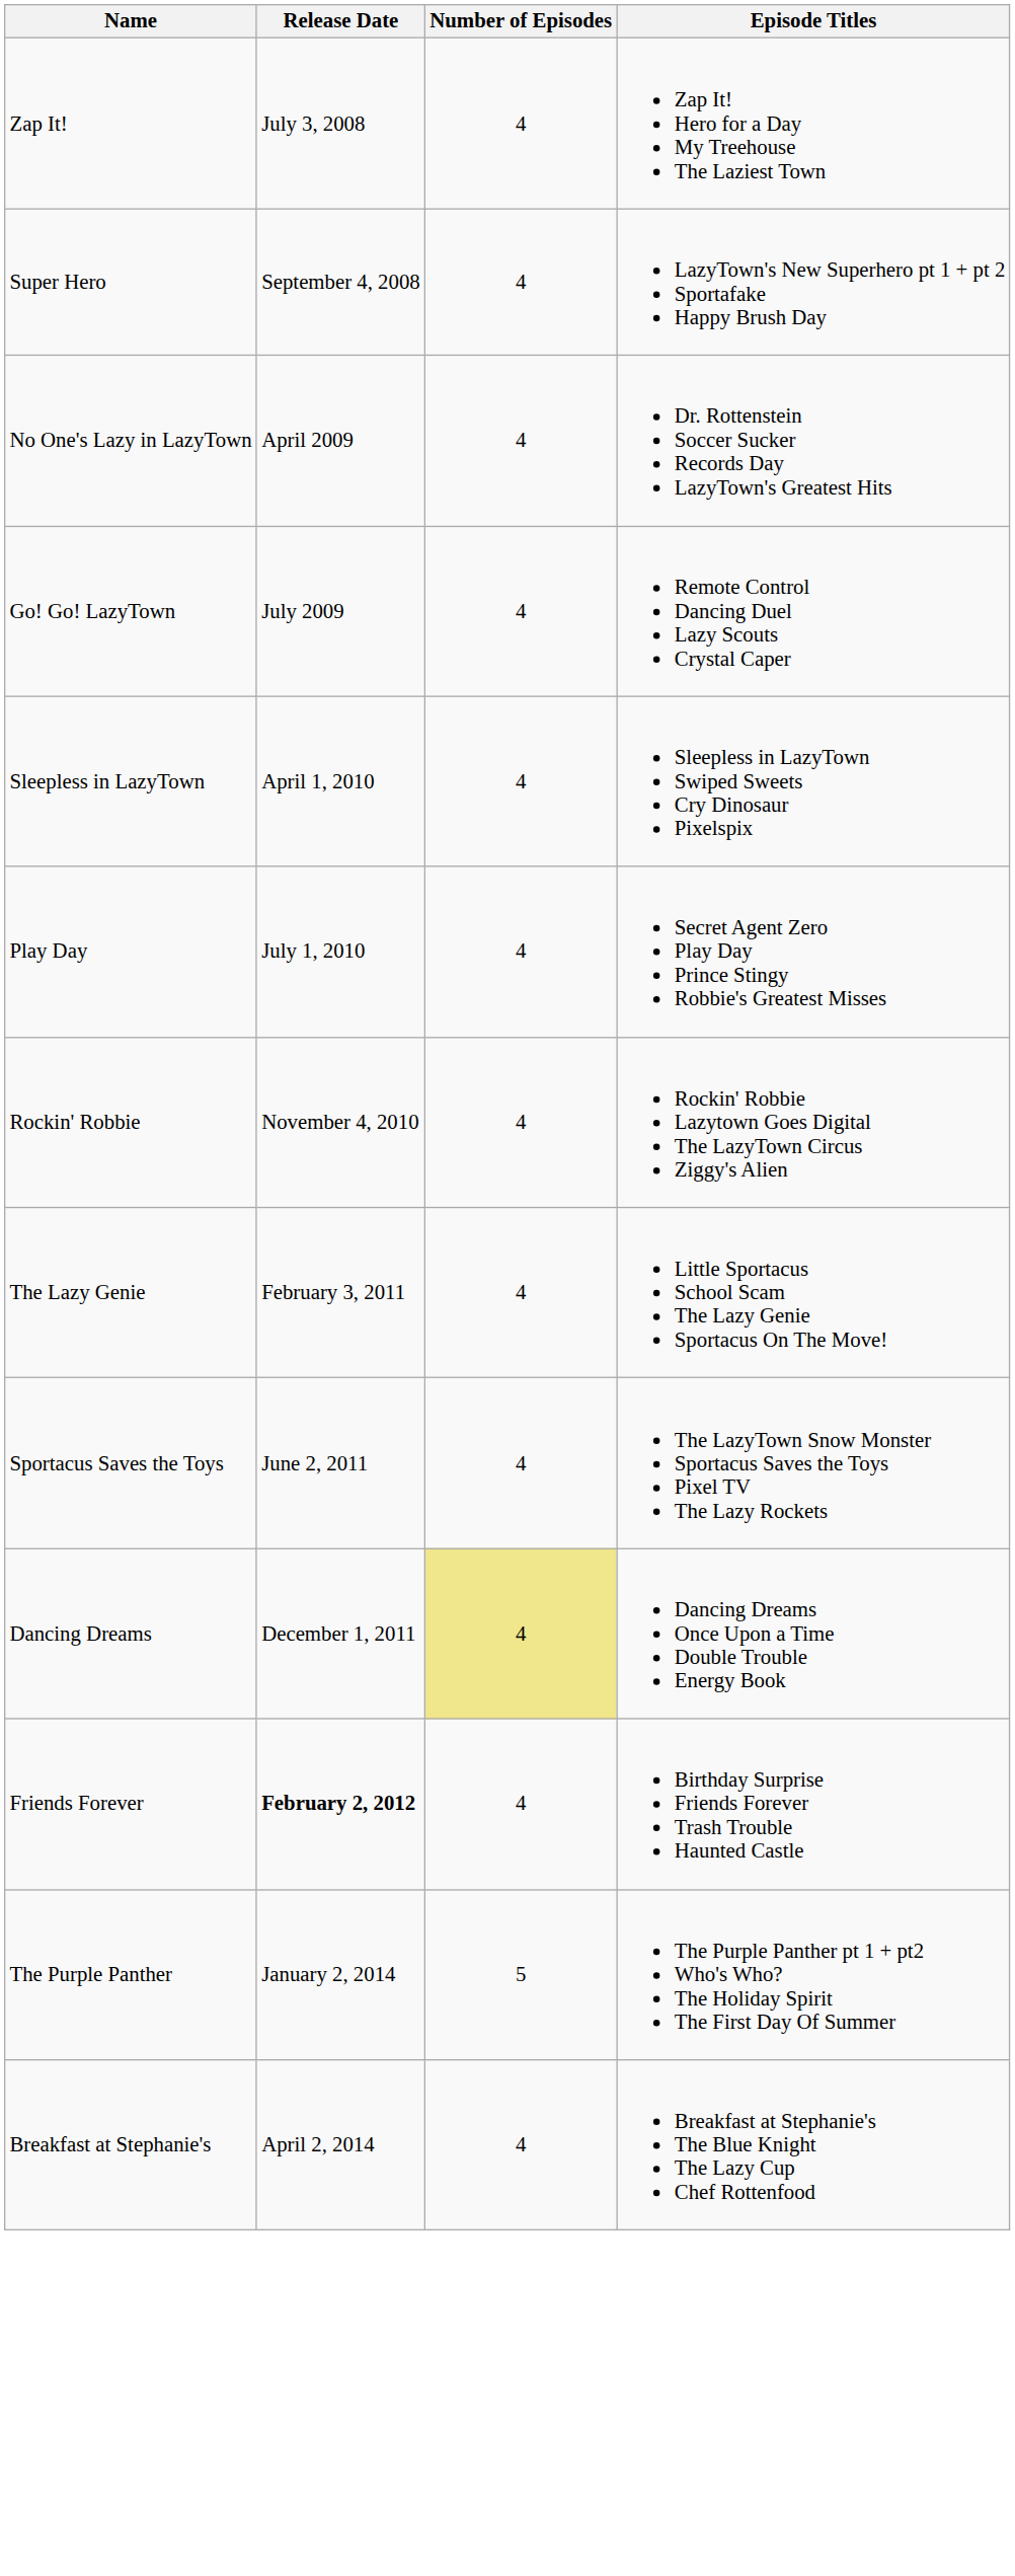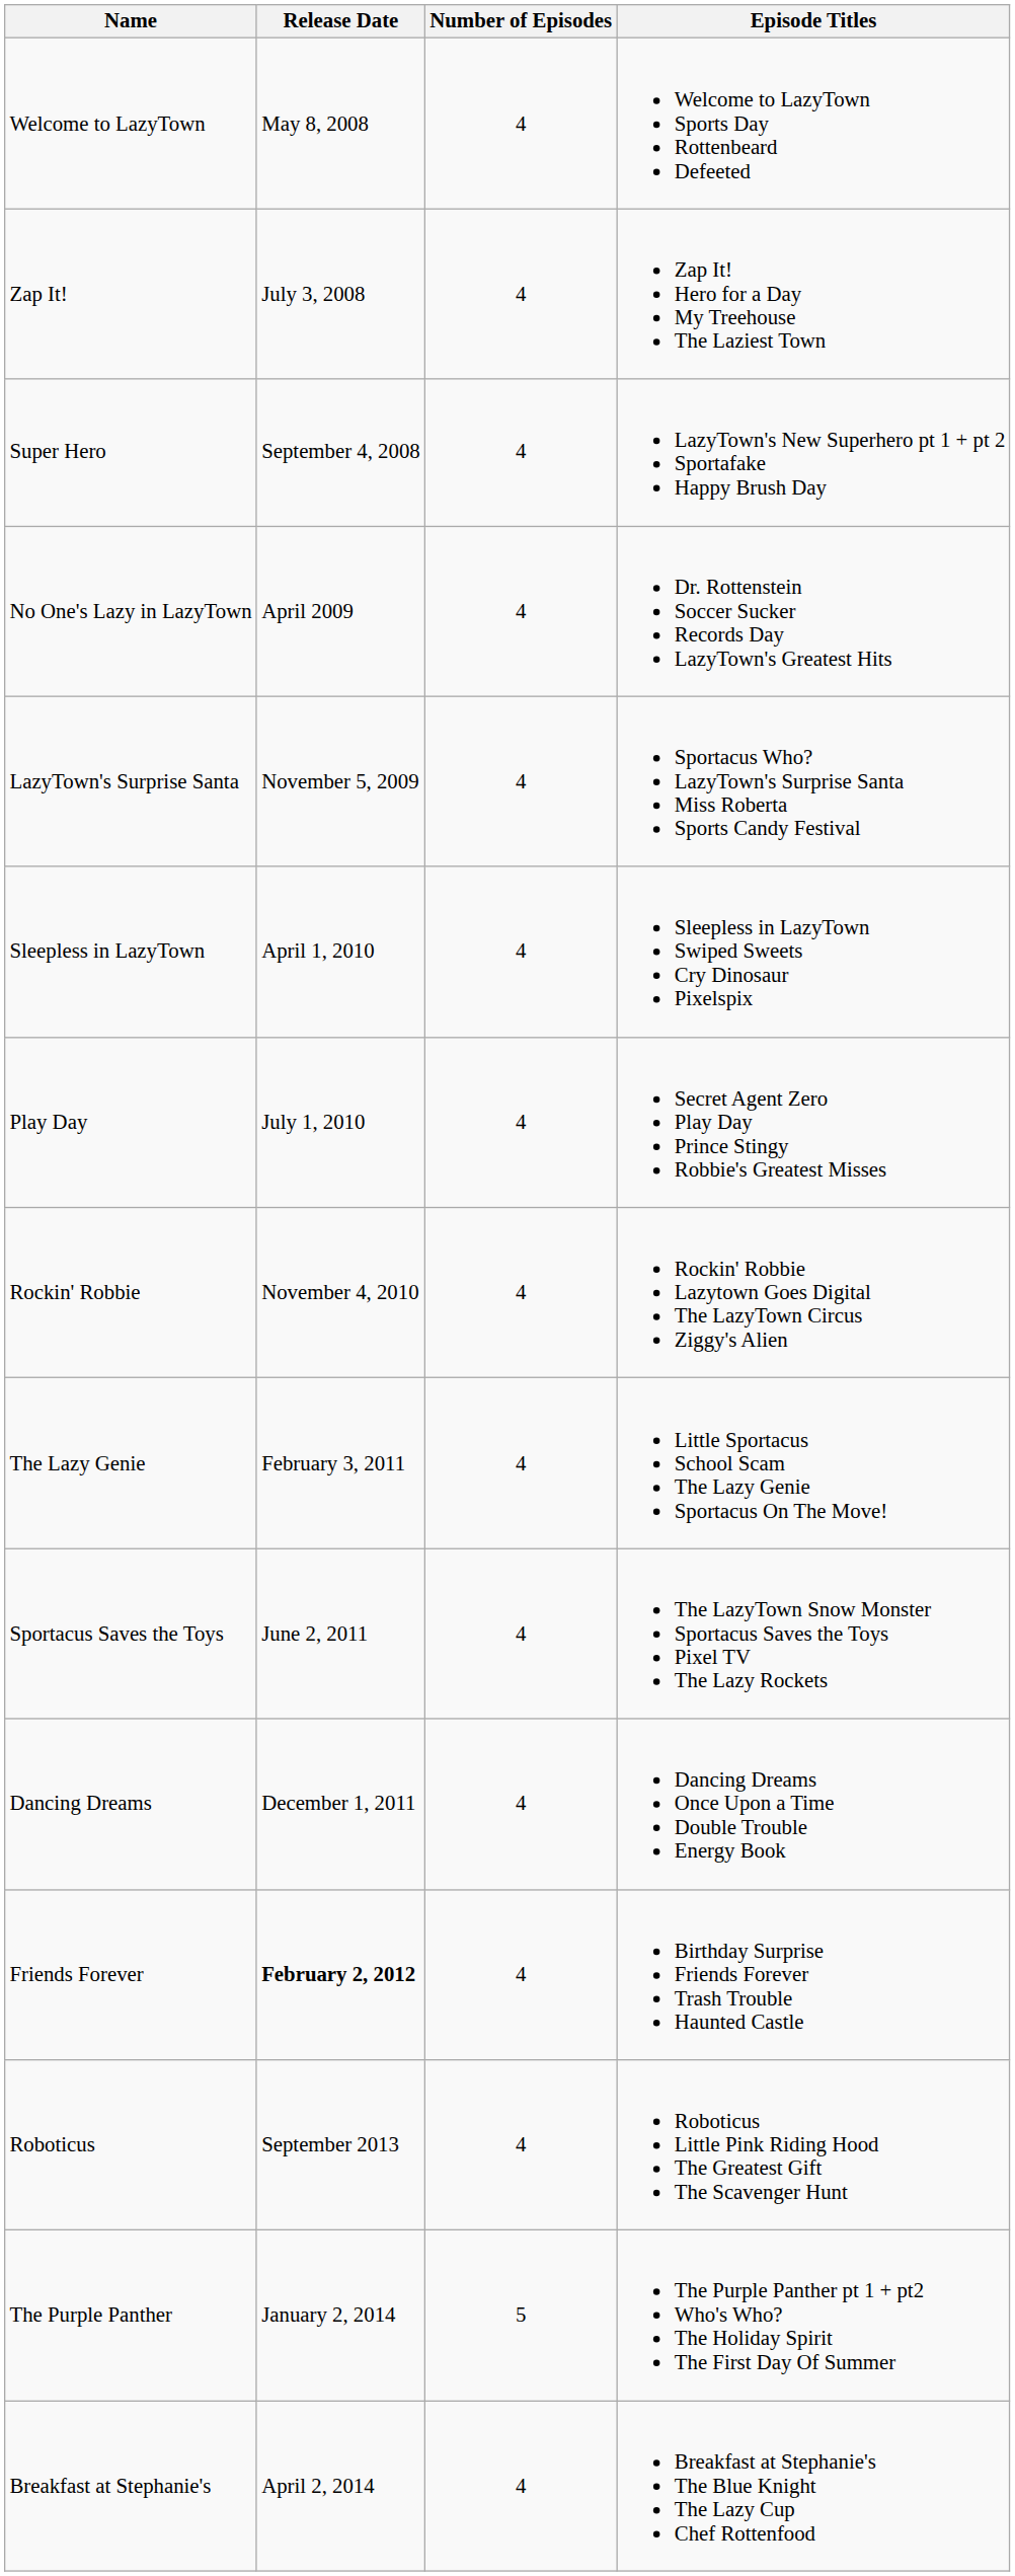 <table class="wikitable">
 <tr>
 <th>Name</th>
 <th>Release Date</th>
 <th>Number of Episodes</th>
 <th>Episode Titles</th>
+</tr>
+<tr>
+<td>Welcome to LazyTown</td>
+<td>May 8, 2008</td>
+<td align="center">4</td>
+<td><br><ul><li>Welcome to LazyTown</li><li>Sports Day</li><li>Rottenbeard</li><li>Defeeted</li></ul></td>
 </tr>
 <tr>
 <td>Zap It!</td>
 <td>July 3, 2008</td>
 <td align="center">4</td>
 <td><br><ul><li>Zap It!</li><li>Hero for a Day</li><li>My Treehouse</li><li>The Laziest Town</li></ul></td>
 </tr>
 <tr>
 <td>Super Hero</td>
 <td>September 4, 2008</td>
 <td align="center">4</td>
 <td><br><ul><li>LazyTown's New Superhero pt 1 + pt 2</li><li>Sportafake</li><li>Happy Brush Day</li></ul></td>
 </tr>
 <tr>
 <td>No One's Lazy in LazyTown</td>
 <td>April 2009</td>
 <td align="center">4</td>
 <td><br><ul><li>Dr. Rottenstein</li><li>Soccer Sucker</li><li>Records Day</li><li>LazyTown's Greatest Hits</li></ul></td>
 </tr>
 <tr>
-<td>Go! Go! LazyTown</td>
-<td>July 2009</td>
+<td>LazyTown's Surprise Santa</td>
+<td>November 5, 2009</td>
 <td align="center">4</td>
-<td><br><ul><li>Remote Control</li><li>Dancing Duel</li><li>Lazy Scouts</li><li>Crystal Caper</li></ul></td>
+<td><br><ul><li>Sportacus Who?</li><li>LazyTown's Surprise Santa</li><li>Miss Roberta</li><li>Sports Candy Festival</li></ul></td>
 </tr>
 <tr>
 <td>Sleepless in LazyTown</td>
 <td>April 1, 2010</td>
 <td align="center">4</td>
 <td><br><ul><li>Sleepless in LazyTown</li><li>Swiped Sweets</li><li>Cry Dinosaur</li><li>Pixelspix</li></ul></td>
 </tr>
 <tr>
 <td>Play Day</td>
 <td>July 1, 2010</td>
 <td align="center">4</td>
 <td><br><ul><li>Secret Agent Zero</li><li>Play Day</li><li>Prince Stingy</li><li>Robbie's Greatest Misses</li></ul></td>
 </tr>
 <tr>
 <td>Rockin' Robbie</td>
 <td>November 4, 2010</td>
 <td align="center">4</td>
 <td><br><ul><li>Rockin' Robbie</li><li>Lazytown Goes Digital</li><li>The LazyTown Circus</li><li>Ziggy's Alien</li></ul></td>
 </tr>
 <tr>
 <td>The Lazy Genie</td>
 <td>February 3, 2011</td>
 <td align="center">4</td>
 <td><br><ul><li>Little Sportacus</li><li>School Scam</li><li>The Lazy Genie</li><li>Sportacus On The Move!</li></ul></td>
 </tr>
 <tr>
 <td>Sportacus Saves the Toys</td>
 <td>June 2, 2011</td>
 <td align="center">4</td>
 <td><br><ul><li>The LazyTown Snow Monster</li><li>Sportacus Saves the Toys</li><li>Pixel TV</li><li>The Lazy Rockets</li></ul></td>
 </tr>
 <tr>
 <td>Dancing Dreams</td>
 <td>December 1, 2011</td>
-<td align="center" style="background: khaki;">4</td>
+<td align="center">4</td>
 <td><br><ul><li>Dancing Dreams</li><li>Once Upon a Time</li><li>Double Trouble</li><li>Energy Book</li></ul></td>
 </tr>
 <tr>
 <td>Friends Forever</td>
 <td><strong>February 2, 2012</strong></td>
 <td align="center">4</td>
 <td><br><ul><li>Birthday Surprise</li><li>Friends Forever</li><li>Trash Trouble</li><li>Haunted Castle</li></ul></td>
+</tr>
+<tr>
+<td>Roboticus</td>
+<td>September 2013</td>
+<td align="center">4</td>
+<td><br><ul><li>Roboticus</li><li>Little Pink Riding Hood</li><li>The Greatest Gift</li><li>The Scavenger Hunt</li></ul></td>
 </tr>
 <tr>
 <td>The Purple Panther</td>
 <td>January 2, 2014</td>
 <td align="center">5</td>
 <td><br><ul><li>The Purple Panther pt 1 + pt2</li><li>Who's Who?</li><li>The Holiday Spirit</li><li>The First Day Of Summer</li></ul></td>
 </tr>
 <tr>
 <td>Breakfast at Stephanie's</td>
 <td>April 2, 2014</td>
 <td align="center">4</td>
 <td><br><ul><li>Breakfast at Stephanie's</li><li>The Blue Knight</li><li>The Lazy Cup</li><li>Chef Rottenfood</li></ul></td>
 </tr>
 </table>
